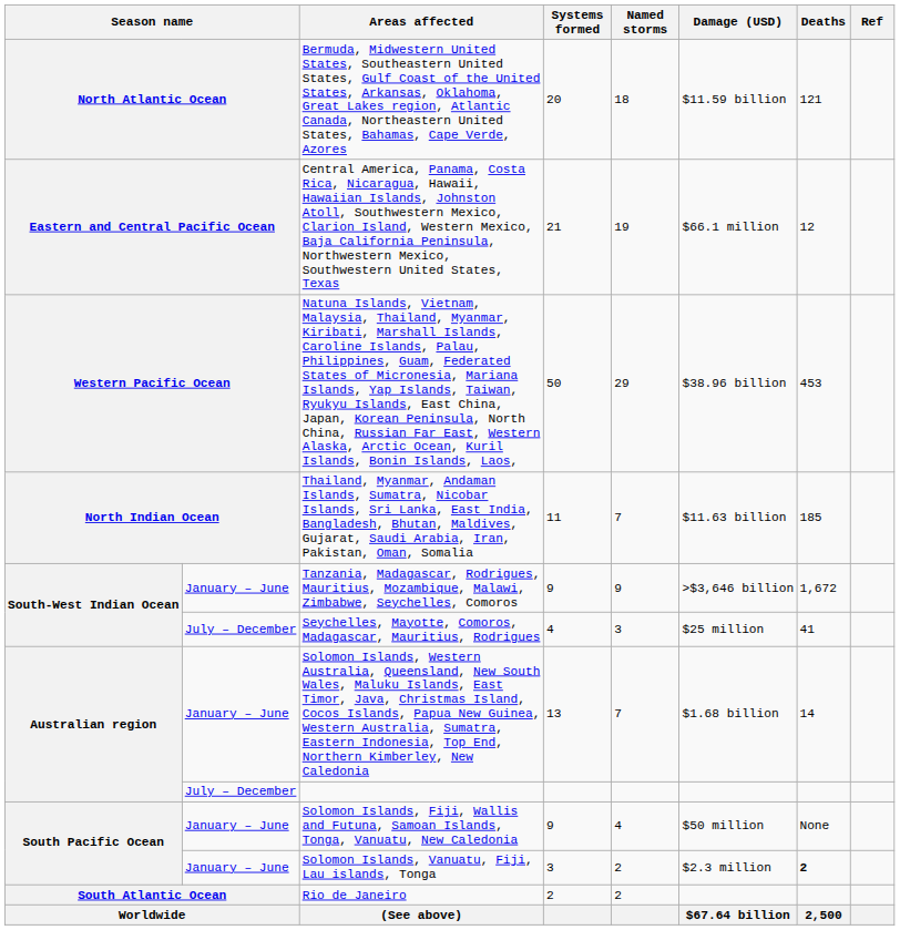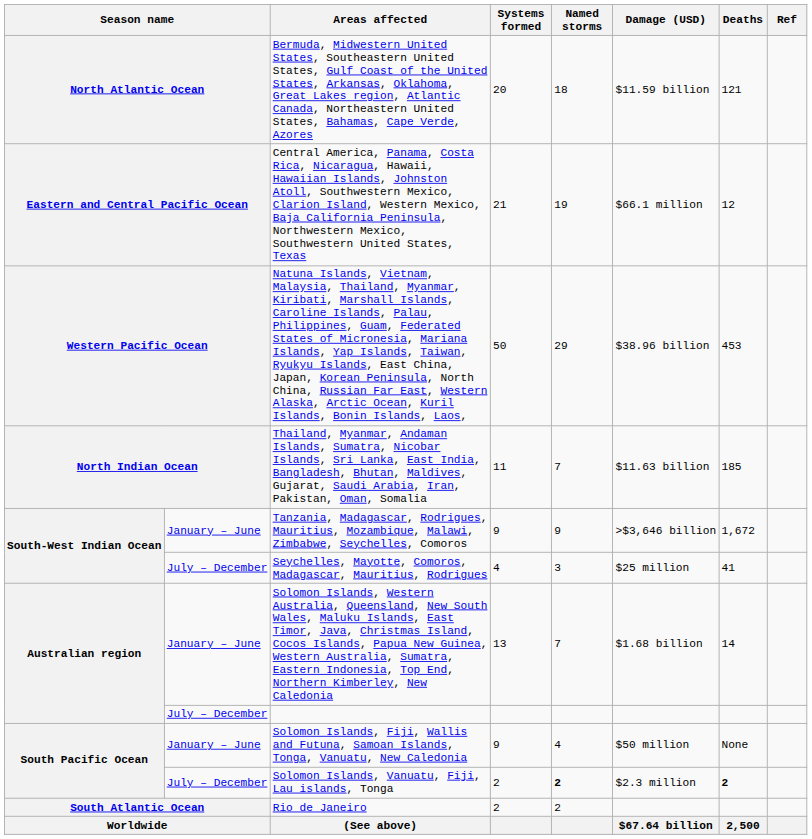 <table class="wikitable sortable">
 <tr>
 <th colspan=2><strong>Season name</strong></th>
 <th width="250"><strong>Areas affected</strong></th>
 <th width="65"><strong>Systems formed</strong></th>
 <th width="65"><strong>Named storms</strong></th>
 <th width="100"><strong>Damage (USD)</strong></th>
 <th width="50"><strong>Deaths</strong></th>
 <th width="40"><strong>Ref</strong></th>
 </tr>
 <tr>
 <th colspan=2><a href='#'>North Atlantic Ocean</a></th>
 <td><a href='#'>Bermuda</a>, <a href='#'>Midwestern United States</a>, Southeastern United States, <a href='#'>Gulf Coast of the United States</a>, <a href='#'>Arkansas</a>, <a href='#'>Oklahoma</a>, <a href='#'>Great Lakes region</a>, <a href='#'>Atlantic Canada</a>, Northeastern United States, <a href='#'>Bahamas</a>, <a href='#'>Cape Verde</a>, <a href='#'>Azores</a></td>
 <td>20</td>
 <td>18</td>
 <td>$11.59 billion </td>
 <td>121</td>
 <td></td>
 </tr>
 <tr>
 <th colspan=2><a href='#'>Eastern and Central Pacific Ocean</a></th>
 <td>Central America, <a href='#'>Panama</a>, <a href='#'>Costa Rica</a>, <a href='#'>Nicaragua</a>, Hawaii, <a href='#'>Hawaiian Islands</a>, <a href='#'>Johnston Atoll</a>, Southwestern Mexico, <a href='#'>Clarion Island</a>, Western Mexico, <a href='#'>Baja California Peninsula</a>, Northwestern Mexico, Southwestern United States, <a href='#'>Texas</a></td>
 <td>21</td>
 <td>19</td>
 <td>$66.1 million</td>
 <td>12</td>
 <td></td>
 </tr>
 <tr>
 <th colspan=2><a href='#'>Western Pacific Ocean</a></th>
 <td><a href='#'>Natuna Islands</a>, <a href='#'>Vietnam</a>, <a href='#'>Malaysia</a>, <a href='#'>Thailand</a>, <a href='#'>Myanmar</a>, <a href='#'>Kiribati</a>, <a href='#'>Marshall Islands</a>, <a href='#'>Caroline Islands</a>, <a href='#'>Palau</a>, <a href='#'>Philippines</a>, <a href='#'>Guam</a>, <a href='#'>Federated States of Micronesia</a>, <a href='#'>Mariana Islands</a>, <a href='#'>Yap Islands</a>, <a href='#'>Taiwan</a>, <a href='#'>Ryukyu Islands</a>, East China, Japan, <a href='#'>Korean Peninsula</a>, North China, <a href='#'>Russian Far East</a>, <a href='#'>Western Alaska</a>, <a href='#'>Arctic Ocean</a>, <a href='#'>Kuril Islands</a>, <a href='#'>Bonin Islands</a>, <a href='#'>Laos</a>,</td>
 <td>50</td>
 <td>29</td>
 <td>$38.96 billion </td>
 <td>453</td>
 <td></td>
 </tr>
 <tr>
 <th colspan=2><a href='#'>North Indian Ocean</a></th>
 <td><a href='#'>Thailand</a>, <a href='#'>Myanmar</a>, <a href='#'>Andaman Islands</a>, <a href='#'>Sumatra</a>, <a href='#'>Nicobar Islands</a>, <a href='#'>Sri Lanka</a>, <a href='#'>East India</a>, <a href='#'>Bangladesh</a>, <a href='#'>Bhutan</a>, <a href='#'>Maldives</a>, Gujarat, <a href='#'>Saudi Arabia</a>, <a href='#'>Iran</a>, Pakistan, <a href='#'>Oman</a>, Somalia</td>
 <td>11</td>
 <td>7</td>
 <td>$11.63 billion </td>
 <td>185</td>
 <td></td>
 </tr>
 <tr>
 <th rowspan=2>South-West Indian Ocean</th>
 <td><a href='#'>January – June</a></td>
 <td><a href='#'>Tanzania</a>, <a href='#'>Madagascar</a>, <a href='#'>Rodrigues</a>, <a href='#'>Mauritius</a>, <a href='#'>Mozambique</a>, <a href='#'>Malawi</a>, <a href='#'>Zimbabwe</a>, <a href='#'>Seychelles</a>, Comoros</td>
 <td>9</td>
 <td>9</td>
 <td>>$3,646 billion</td>
 <td>1,672</td>
 <td></td>
 </tr>
 <tr>
 <td><a href='#'>July – December</a></td>
 <td><a href='#'>Seychelles</a>, <a href='#'>Mayotte</a>, <a href='#'>Comoros</a>, <a href='#'>Madagascar</a>, <a href='#'>Mauritius</a>, <a href='#'>Rodrigues</a></td>
 <td>4</td>
 <td>3</td>
 <td>$25 million</td>
 <td>41</td>
 <td></td>
 </tr>
 <tr>
 <th rowspan=2>Australian region</th>
 <td><a href='#'>January – June</a></td>
 <td><a href='#'>Solomon Islands</a>, <a href='#'>Western Australia</a>, <a href='#'>Queensland</a>, <a href='#'>New South Wales</a>, <a href='#'>Maluku Islands</a>, <a href='#'>East Timor</a>, <a href='#'>Java</a>, <a href='#'>Christmas Island</a>, <a href='#'>Cocos Islands</a>, <a href='#'>Papua New Guinea</a>, <a href='#'>Western Australia</a>, <a href='#'>Sumatra</a>, 	<a href='#'>Eastern Indonesia</a>, <a href='#'>Top End</a>, <a href='#'>Northern Kimberley</a>, <a href='#'>New Caledonia</a></td>
 <td>13</td>
 <td>7</td>
 <td>$1.68 billion </td>
 <td>14</td>
 <td></td>
 </tr>
 <tr>
 <td><a href='#'>July – December</a></td>
 <td></td>
 <td></td>
 <td></td>
 <td></td>
 <td></td>
 <td></td>
 </tr>
 <tr>
 <th rowspan=2>South Pacific Ocean</th>
 <td><a href='#'>January – June</a></td>
 <td><a href='#'>Solomon Islands</a>, <a href='#'>Fiji</a>, <a href='#'>Wallis and Futuna</a>, <a href='#'>Samoan Islands</a>, <a href='#'>Tonga</a>, <a href='#'>Vanuatu</a>, <a href='#'>New Caledonia</a></td>
 <td>9</td>
 <td>4</td>
 <td>$50 million</td>
 <td>None</td>
 <td></td>
 </tr>
 <tr>
-<td><a href='#'>January – June</a></td>
+<td><a href='#'>July – December</a></td>
 <td><a href='#'>Solomon Islands</a>, <a href='#'>Vanuatu</a>, <a href='#'>Fiji</a>, <a href='#'>Lau islands</a>, Tonga</td>
-<td>3</td>
 <td>2</td>
+<td><strong>2</strong></td>
 <td>$2.3 million</td>
 <td><strong>2</strong></td>
 <td></td>
 </tr>
 <tr>
 <th colspan=2><a href='#'>South Atlantic Ocean</a></th>
 <td><a href='#'>Rio de Janeiro</a></td>
 <td>2</td>
 <td>2</td>
 <td></td>
 <td></td>
 <td></td>
 </tr>
 <tr>
 <th colspan=2>Worldwide</th>
 <th>(See above)</th>
 <th> </th>
 <th> </th>
 <th>$67.64 billion</th>
 <th>2,500</th>
 <th></th>
 </tr>
 </table>
